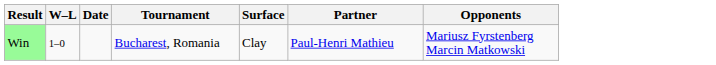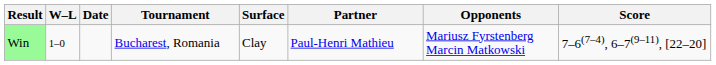 <table class="sortable wikitable">
 <tr>
 <th>Result</th>
 <th class="unsortable">W–L</th>
 <th>Date</th>
 <th style="width:150px">Tournament</th>
 <th style="width:50px">Surface</th>
 <th style="width:160px">Partner</th>
 <th style="width:160px">Opponents</th>
+<th style="width:180px" class="unsortable">Score</th>
 </tr>
 <tr>
 <td bgcolor=98FB98>Win</td>
 <td><small>1–0</small></td>
 <td></td>
 <td><a href='#'>Bucharest</a>, Romania</td>
 <td>Clay</td>
 <td> <a href='#'>Paul-Henri Mathieu</a></td>
 <td> <a href='#'>Mariusz Fyrstenberg</a><br> <a href='#'>Marcin Matkowski</a></td>
+<td>7–6<sup>(7–4)</sup>, 6–7<sup>(9–11)</sup>, [22–20]</td>
 </tr>
 </table>
